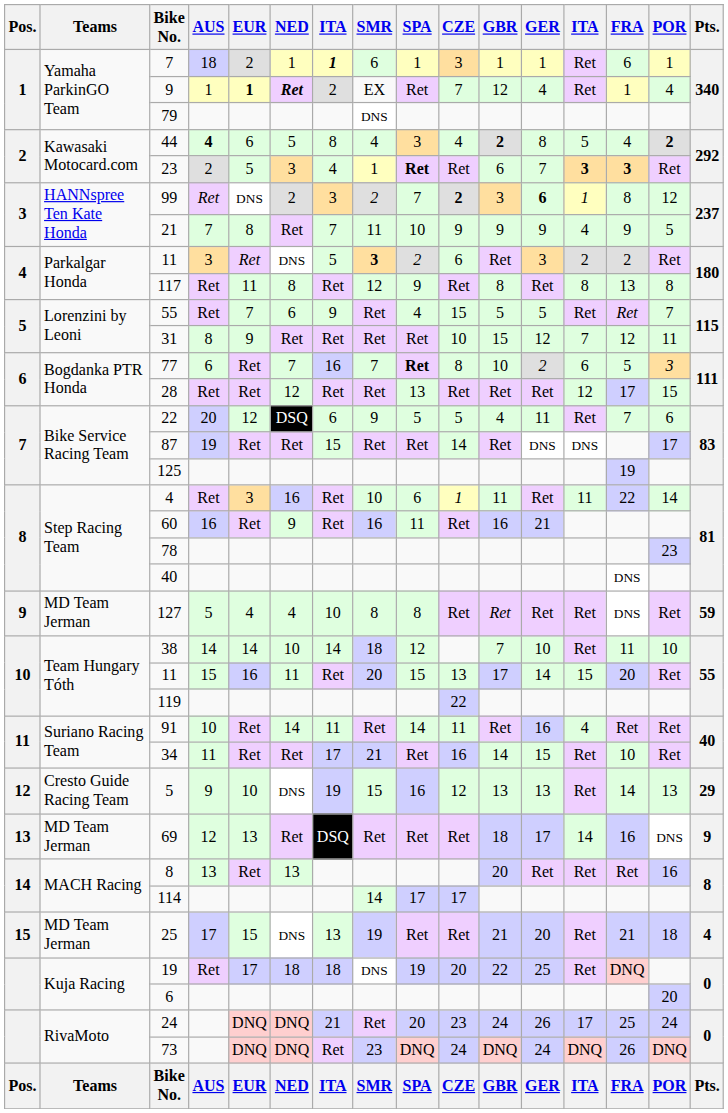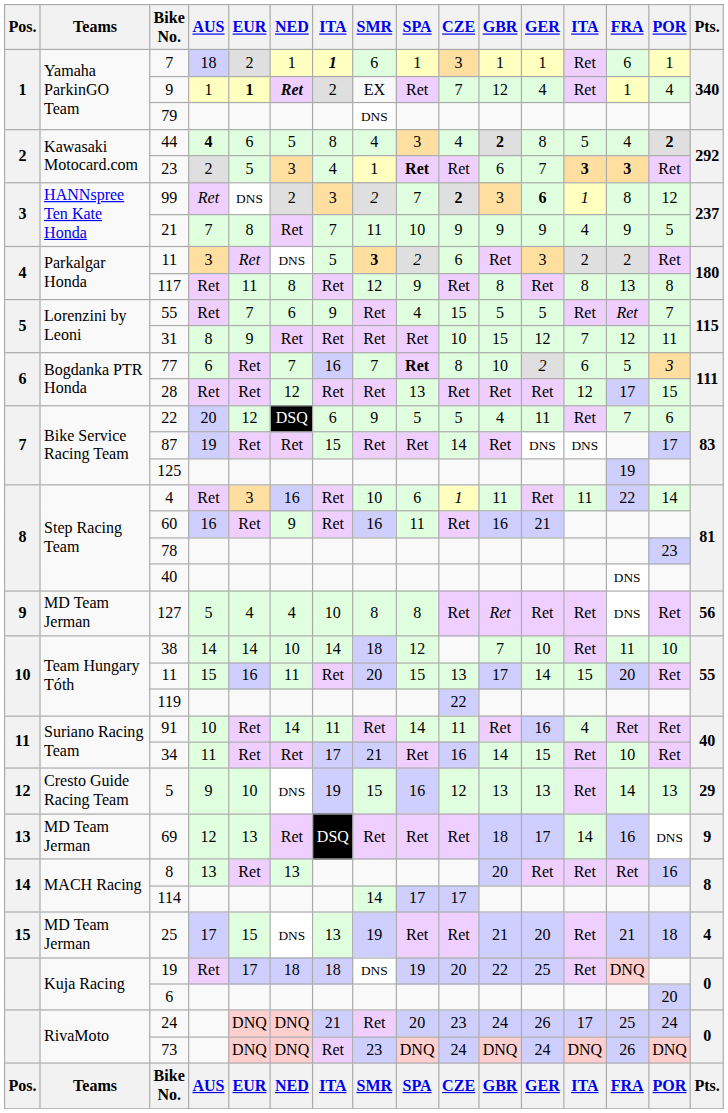 <table class="wikitable" style="font-size:85%; text-align:center;">
 <tr>
 <th>Pos.</th>
 <th>Teams</th>
 <th>Bike<br>No.</th>
 <th><a href='#'>AUS</a><br></th>
 <th><a href='#'>EUR</a><br></th>
 <th><a href='#'>NED</a><br></th>
 <th><a href='#'>ITA</a><br></th>
 <th><a href='#'>SMR</a><br></th>
 <th><a href='#'>SPA</a><br></th>
 <th><a href='#'>CZE</a><br></th>
 <th><a href='#'>GBR</a><br></th>
 <th><a href='#'>GER</a><br></th>
 <th><a href='#'>ITA</a><br></th>
 <th><a href='#'>FRA</a><br></th>
 <th><a href='#'>POR</a><br></th>
 <th>Pts.</th>
 </tr>
 <tr>
 <th rowspan="3">1</th>
 <td rowspan="3" align="left"> Yamaha ParkinGO Team</td>
 <td>7</td>
 <td style="background:#cfcfff;">18</td>
 <td style="background:#dfdfdf;">2</td>
 <td style="background:#ffffbf;">1</td>
 <td style="background:#ffffbf;"><strong><em>1</em></strong></td>
 <td style="background:#dfffdf;">6</td>
 <td style="background:#ffffbf;">1</td>
 <td style="background:#ffdf9f;">3</td>
 <td style="background:#ffffbf;">1</td>
 <td style="background:#ffffbf;">1</td>
 <td style="background:#efcfff;">Ret</td>
 <td style="background:#dfffdf;">6</td>
 <td style="background:#ffffbf;">1</td>
 <th rowspan="3">340</th>
 </tr>
 <tr>
 <td>9</td>
 <td style="background:#ffffbf;">1</td>
 <td style="background:#ffffbf;"><strong>1</strong></td>
 <td style="background:#efcfff;"><strong><em>Ret</em></strong></td>
 <td style="background:#dfdfdf;">2</td>
 <td>EX</td>
 <td style="background:#efcfff;">Ret</td>
 <td style="background:#dfffdf;">7</td>
 <td style="background:#dfffdf;">12</td>
 <td style="background:#dfffdf;">4</td>
 <td style="background:#efcfff;">Ret</td>
 <td style="background:#ffffbf;">1</td>
 <td style="background:#dfffdf;">4</td>
 </tr>
 <tr>
 <td>79</td>
 <td></td>
 <td></td>
 <td></td>
 <td></td>
 <td style="background:#ffffff;"><small>DNS</small></td>
 <td></td>
 <td></td>
 <td></td>
 <td></td>
 <td></td>
 <td></td>
 <td></td>
 </tr>
 <tr>
 <th rowspan="2">2</th>
 <td rowspan="2" align="left"> Kawasaki Motocard.com</td>
 <td>44</td>
 <td style="background:#dfffdf;"><strong>4</strong></td>
 <td style="background:#dfffdf;">6</td>
 <td style="background:#dfffdf;">5</td>
 <td style="background:#dfffdf;">8</td>
 <td style="background:#dfffdf;">4</td>
 <td style="background:#ffdf9f;">3</td>
 <td style="background:#dfffdf;">4</td>
 <td style="background:#dfdfdf;"><strong>2</strong></td>
 <td style="background:#dfffdf;">8</td>
 <td style="background:#dfffdf;">5</td>
 <td style="background:#dfffdf;">4</td>
 <td style="background:#dfdfdf;"><strong>2</strong></td>
 <th rowspan="2">292</th>
 </tr>
 <tr>
 <td>23</td>
 <td style="background:#dfdfdf;">2</td>
 <td style="background:#dfffdf;">5</td>
 <td style="background:#ffdf9f;">3</td>
 <td style="background:#dfffdf;">4</td>
 <td style="background:#ffffbf;">1</td>
 <td style="background:#efcfff;"><strong>Ret</strong></td>
 <td style="background:#efcfff;">Ret</td>
 <td style="background:#dfffdf;">6</td>
 <td style="background:#dfffdf;">7</td>
 <td style="background:#ffdf9f;"><strong>3</strong></td>
 <td style="background:#ffdf9f;"><strong>3</strong></td>
 <td style="background:#efcfff;">Ret</td>
 </tr>
 <tr>
 <th rowspan="2">3</th>
 <td rowspan="2" align="left"> <a href='#'>HANNspree Ten Kate Honda</a></td>
 <td>99</td>
 <td style="background:#efcfff;"><em>Ret</em></td>
 <td style="background:#ffffff;"><small>DNS</small></td>
 <td style="background:#dfdfdf;">2</td>
 <td style="background:#ffdf9f;">3</td>
 <td style="background:#dfdfdf;"><em>2</em></td>
 <td style="background:#dfffdf;">7</td>
 <td style="background:#dfdfdf;"><strong>2</strong></td>
 <td style="background:#ffdf9f;">3</td>
 <td style="background:#dfffdf;"><strong>6</strong></td>
 <td style="background:#ffffbf;"><em>1</em></td>
 <td style="background:#dfffdf;">8</td>
 <td style="background:#dfffdf;">12</td>
 <th rowspan="2">237</th>
 </tr>
 <tr>
 <td>21</td>
 <td style="background:#dfffdf;">7</td>
 <td style="background:#dfffdf;">8</td>
 <td style="background:#efcfff;">Ret</td>
 <td style="background:#dfffdf;">7</td>
 <td style="background:#dfffdf;">11</td>
 <td style="background:#dfffdf;">10</td>
 <td style="background:#dfffdf;">9</td>
 <td style="background:#dfffdf;">9</td>
 <td style="background:#dfffdf;">9</td>
 <td style="background:#dfffdf;">4</td>
 <td style="background:#dfffdf;">9</td>
 <td style="background:#dfffdf;">5</td>
 </tr>
 <tr>
 <th rowspan="2">4</th>
 <td rowspan="2" align="left"> Parkalgar Honda</td>
 <td>11</td>
 <td style="background:#ffdf9f;">3</td>
 <td style="background:#efcfff;"><em>Ret</em></td>
 <td style="background:#ffffff;"><small>DNS</small></td>
 <td style="background:#dfffdf;">5</td>
 <td style="background:#ffdf9f;"><strong>3</strong></td>
 <td style="background:#dfdfdf;"><em>2</em></td>
 <td style="background:#dfffdf;">6</td>
 <td style="background:#efcfff;">Ret</td>
 <td style="background:#ffdf9f;">3</td>
 <td style="background:#dfdfdf;">2</td>
 <td style="background:#dfdfdf;">2</td>
 <td style="background:#efcfff;">Ret</td>
 <th rowspan="2">180</th>
 </tr>
 <tr>
 <td>117</td>
 <td style="background:#efcfff;">Ret</td>
 <td style="background:#dfffdf;">11</td>
 <td style="background:#dfffdf;">8</td>
 <td style="background:#efcfff;">Ret</td>
 <td style="background:#dfffdf;">12</td>
 <td style="background:#dfffdf;">9</td>
 <td style="background:#efcfff;">Ret</td>
 <td style="background:#dfffdf;">8</td>
 <td style="background:#efcfff;">Ret</td>
 <td style="background:#dfffdf;">8</td>
 <td style="background:#dfffdf;">13</td>
 <td style="background:#dfffdf;">8</td>
 </tr>
 <tr>
 <th rowspan="2">5</th>
 <td rowspan="2" align="left"> Lorenzini by Leoni</td>
 <td>55</td>
 <td style="background:#efcfff;">Ret</td>
 <td style="background:#dfffdf;">7</td>
 <td style="background:#dfffdf;">6</td>
 <td style="background:#dfffdf;">9</td>
 <td style="background:#efcfff;">Ret</td>
 <td style="background:#dfffdf;">4</td>
 <td style="background:#dfffdf;">15</td>
 <td style="background:#dfffdf;">5</td>
 <td style="background:#dfffdf;">5</td>
 <td style="background:#efcfff;">Ret</td>
 <td style="background:#efcfff;"><em>Ret</em></td>
 <td style="background:#dfffdf;">7</td>
 <th rowspan="2">115</th>
 </tr>
 <tr>
 <td>31</td>
 <td style="background:#dfffdf;">8</td>
 <td style="background:#dfffdf;">9</td>
 <td style="background:#efcfff;">Ret</td>
 <td style="background:#efcfff;">Ret</td>
 <td style="background:#efcfff;">Ret</td>
 <td style="background:#efcfff;">Ret</td>
 <td style="background:#dfffdf;">10</td>
 <td style="background:#dfffdf;">15</td>
 <td style="background:#dfffdf;">12</td>
 <td style="background:#dfffdf;">7</td>
 <td style="background:#dfffdf;">12</td>
 <td style="background:#dfffdf;">11</td>
 </tr>
 <tr>
 <th rowspan="2">6</th>
 <td rowspan="2" align="left"> Bogdanka PTR Honda</td>
 <td>77</td>
 <td style="background:#dfffdf;">6</td>
 <td style="background:#efcfff;">Ret</td>
 <td style="background:#dfffdf;">7</td>
 <td style="background:#cfcfff;">16</td>
 <td style="background:#dfffdf;">7</td>
 <td style="background:#efcfff;"><strong>Ret</strong></td>
 <td style="background:#dfffdf;">8</td>
 <td style="background:#dfffdf;">10</td>
 <td style="background:#dfdfdf;"><em>2</em></td>
 <td style="background:#dfffdf;">6</td>
 <td style="background:#dfffdf;">5</td>
 <td style="background:#ffdf9f;"><em>3</em></td>
 <th rowspan="2">111</th>
 </tr>
 <tr>
 <td>28</td>
 <td style="background:#efcfff;">Ret</td>
 <td style="background:#efcfff;">Ret</td>
 <td style="background:#dfffdf;">12</td>
 <td style="background:#efcfff;">Ret</td>
 <td style="background:#efcfff;">Ret</td>
 <td style="background:#dfffdf;">13</td>
 <td style="background:#efcfff;">Ret</td>
 <td style="background:#efcfff;">Ret</td>
 <td style="background:#efcfff;">Ret</td>
 <td style="background:#dfffdf;">12</td>
 <td style="background:#cfcfff;">17</td>
 <td style="background:#dfffdf;">15</td>
 </tr>
 <tr>
 <th rowspan="3">7</th>
 <td rowspan="3" align="left"> Bike Service Racing Team</td>
 <td>22</td>
 <td style="background:#cfcfff;">20</td>
 <td style="background:#dfffdf;">12</td>
 <td style="background:#000000; color:white">DSQ</td>
 <td style="background:#dfffdf;">6</td>
 <td style="background:#dfffdf;">9</td>
 <td style="background:#dfffdf;">5</td>
 <td style="background:#dfffdf;">5</td>
 <td style="background:#dfffdf;">4</td>
 <td style="background:#dfffdf;">11</td>
 <td style="background:#efcfff;">Ret</td>
 <td style="background:#dfffdf;">7</td>
 <td style="background:#dfffdf;">6</td>
 <th rowspan="3">83</th>
 </tr>
 <tr>
 <td>87</td>
 <td style="background:#cfcfff;">19</td>
 <td style="background:#efcfff;">Ret</td>
 <td style="background:#efcfff;">Ret</td>
 <td style="background:#dfffdf;">15</td>
 <td style="background:#efcfff;">Ret</td>
 <td style="background:#efcfff;">Ret</td>
 <td style="background:#dfffdf;">14</td>
 <td style="background:#efcfff;">Ret</td>
 <td style="background:#ffffff;"><small>DNS</small></td>
 <td style="background:#ffffff;"><small>DNS</small></td>
 <td></td>
 <td style="background:#cfcfff;">17</td>
 </tr>
 <tr>
 <td>125</td>
 <td></td>
 <td></td>
 <td></td>
 <td></td>
 <td></td>
 <td></td>
 <td></td>
 <td></td>
 <td></td>
 <td></td>
 <td style="background:#cfcfff;">19</td>
 <td></td>
 </tr>
 <tr>
 <th rowspan="4">8</th>
 <td rowspan="4" align="left"> Step Racing Team</td>
 <td>4</td>
 <td style="background:#efcfff;">Ret</td>
 <td style="background:#ffdf9f;">3</td>
 <td style="background:#cfcfff;">16</td>
 <td style="background:#efcfff;">Ret</td>
 <td style="background:#dfffdf;">10</td>
 <td style="background:#dfffdf;">6</td>
 <td style="background:#ffffbf;"><em>1</em></td>
 <td style="background:#dfffdf;">11</td>
 <td style="background:#efcfff;">Ret</td>
 <td style="background:#dfffdf;">11</td>
 <td style="background:#cfcfff;">22</td>
 <td style="background:#dfffdf;">14</td>
 <th rowspan="4">81</th>
 </tr>
 <tr>
 <td>60</td>
 <td style="background:#cfcfff;">16</td>
 <td style="background:#efcfff;">Ret</td>
 <td style="background:#dfffdf;">9</td>
 <td style="background:#efcfff;">Ret</td>
 <td style="background:#cfcfff;">16</td>
 <td style="background:#dfffdf;">11</td>
 <td style="background:#efcfff;">Ret</td>
 <td style="background:#cfcfff;">16</td>
 <td style="background:#cfcfff;">21</td>
 <td></td>
 <td></td>
 <td></td>
 </tr>
 <tr>
 <td>78</td>
 <td></td>
 <td></td>
 <td></td>
 <td></td>
 <td></td>
 <td></td>
 <td></td>
 <td></td>
 <td></td>
 <td></td>
 <td></td>
 <td style="background:#cfcfff;">23</td>
 </tr>
 <tr>
 <td>40</td>
 <td></td>
 <td></td>
 <td></td>
 <td></td>
 <td></td>
 <td></td>
 <td></td>
 <td></td>
 <td></td>
 <td></td>
 <td style="background:#ffffff;"><small>DNS</small></td>
 <td></td>
 </tr>
 <tr>
 <th>9</th>
 <td align="left"> MD Team Jerman</td>
 <td>127</td>
 <td style="background:#dfffdf;">5</td>
 <td style="background:#dfffdf;">4</td>
 <td style="background:#dfffdf;">4</td>
 <td style="background:#dfffdf;">10</td>
 <td style="background:#dfffdf;">8</td>
 <td style="background:#dfffdf;">8</td>
 <td style="background:#efcfff;">Ret</td>
 <td style="background:#efcfff;"><em>Ret</em></td>
 <td style="background:#efcfff;">Ret</td>
 <td style="background:#efcfff;">Ret</td>
 <td style="background:#ffffff;"><small>DNS</small></td>
 <td style="background:#efcfff;">Ret</td>
-<th>59</th>
+<th>56</th>
 </tr>
 <tr>
 <th rowspan="3">10</th>
 <td rowspan="3" align="left"> Team Hungary Tóth</td>
 <td>38</td>
 <td style="background:#dfffdf;">14</td>
 <td style="background:#dfffdf;">14</td>
 <td style="background:#dfffdf;">10</td>
 <td style="background:#dfffdf;">14</td>
 <td style="background:#cfcfff;">18</td>
 <td style="background:#dfffdf;">12</td>
 <td></td>
 <td style="background:#dfffdf;">7</td>
 <td style="background:#dfffdf;">10</td>
 <td style="background:#efcfff;">Ret</td>
 <td style="background:#dfffdf;">11</td>
 <td style="background:#dfffdf;">10</td>
 <th rowspan="3">55</th>
 </tr>
 <tr>
 <td>11</td>
 <td style="background:#dfffdf;">15</td>
 <td style="background:#cfcfff;">16</td>
 <td style="background:#dfffdf;">11</td>
 <td style="background:#efcfff;">Ret</td>
 <td style="background:#cfcfff;">20</td>
 <td style="background:#dfffdf;">15</td>
 <td style="background:#dfffdf;">13</td>
 <td style="background:#cfcfff;">17</td>
 <td style="background:#dfffdf;">14</td>
 <td style="background:#dfffdf;">15</td>
 <td style="background:#cfcfff;">20</td>
 <td style="background:#efcfff;">Ret</td>
 </tr>
 <tr>
 <td>119</td>
 <td></td>
 <td></td>
 <td></td>
 <td></td>
 <td></td>
 <td></td>
 <td style="background:#cfcfff;">22</td>
 <td></td>
 <td></td>
 <td></td>
 <td></td>
 <td></td>
 </tr>
 <tr>
 <th rowspan="2">11</th>
 <td rowspan="2" align="left"> Suriano Racing Team</td>
 <td>91</td>
 <td style="background:#dfffdf;">10</td>
 <td style="background:#efcfff;">Ret</td>
 <td style="background:#dfffdf;">14</td>
 <td style="background:#dfffdf;">11</td>
 <td style="background:#efcfff;">Ret</td>
 <td style="background:#dfffdf;">14</td>
 <td style="background:#dfffdf;">11</td>
 <td style="background:#efcfff;">Ret</td>
 <td style="background:#cfcfff;">16</td>
 <td style="background:#dfffdf;">4</td>
 <td style="background:#efcfff;">Ret</td>
 <td style="background:#efcfff;">Ret</td>
 <th rowspan="2">40</th>
 </tr>
 <tr>
 <td>34</td>
 <td style="background:#dfffdf;">11</td>
 <td style="background:#efcfff;">Ret</td>
 <td style="background:#efcfff;">Ret</td>
 <td style="background:#cfcfff;">17</td>
 <td style="background:#cfcfff;">21</td>
 <td style="background:#efcfff;">Ret</td>
 <td style="background:#cfcfff;">16</td>
 <td style="background:#dfffdf;">14</td>
 <td style="background:#dfffdf;">15</td>
 <td style="background:#efcfff;">Ret</td>
 <td style="background:#dfffdf;">10</td>
 <td style="background:#efcfff;">Ret</td>
 </tr>
 <tr>
 <th>12</th>
 <td align="left"> Cresto Guide Racing Team</td>
 <td>5</td>
 <td style="background:#dfffdf;">9</td>
 <td style="background:#dfffdf;">10</td>
 <td style="background:#ffffff;"><small>DNS</small></td>
 <td style="background:#cfcfff;">19</td>
 <td style="background:#dfffdf;">15</td>
 <td style="background:#cfcfff;">16</td>
 <td style="background:#dfffdf;">12</td>
 <td style="background:#dfffdf;">13</td>
 <td style="background:#dfffdf;">13</td>
 <td style="background:#efcfff;">Ret</td>
 <td style="background:#dfffdf;">14</td>
 <td style="background:#dfffdf;">13</td>
 <th>29</th>
 </tr>
 <tr>
 <th>13</th>
 <td align="left"> MD Team Jerman</td>
 <td>69</td>
 <td style="background:#dfffdf;">12</td>
 <td style="background:#dfffdf;">13</td>
 <td style="background:#efcfff;">Ret</td>
 <td style="background:#000000; color:white">DSQ</td>
 <td style="background:#efcfff;">Ret</td>
 <td style="background:#efcfff;">Ret</td>
 <td style="background:#efcfff;">Ret</td>
 <td style="background:#cfcfff;">18</td>
 <td style="background:#cfcfff;">17</td>
 <td style="background:#dfffdf;">14</td>
 <td style="background:#cfcfff;">16</td>
 <td style="background:#ffffff;"><small>DNS</small></td>
 <th>9</th>
 </tr>
 <tr>
 <th rowspan="2">14</th>
 <td rowspan="2" align="left"> MACH Racing</td>
 <td>8</td>
 <td style="background:#dfffdf;">13</td>
 <td style="background:#efcfff;">Ret</td>
 <td style="background:#dfffdf;">13</td>
 <td></td>
 <td></td>
 <td></td>
 <td></td>
 <td style="background:#cfcfff;">20</td>
 <td style="background:#efcfff;">Ret</td>
 <td style="background:#efcfff;">Ret</td>
 <td style="background:#efcfff;">Ret</td>
 <td style="background:#cfcfff;">16</td>
 <th rowspan="2">8</th>
 </tr>
 <tr>
 <td>114</td>
 <td></td>
 <td></td>
 <td></td>
 <td></td>
 <td style="background:#dfffdf;">14</td>
 <td style="background:#cfcfff;">17</td>
 <td style="background:#cfcfff;">17</td>
 <td></td>
 <td></td>
 <td></td>
 <td></td>
 <td></td>
 </tr>
 <tr>
 <th>15</th>
 <td align="left"> MD Team Jerman</td>
 <td>25</td>
 <td style="background:#cfcfff;">17</td>
 <td style="background:#dfffdf;">15</td>
 <td style="background:#ffffff;"><small>DNS</small></td>
 <td style="background:#dfffdf;">13</td>
 <td style="background:#cfcfff;">19</td>
 <td style="background:#efcfff;">Ret</td>
 <td style="background:#efcfff;">Ret</td>
 <td style="background:#cfcfff;">21</td>
 <td style="background:#cfcfff;">20</td>
 <td style="background:#efcfff;">Ret</td>
 <td style="background:#cfcfff;">21</td>
 <td style="background:#cfcfff;">18</td>
 <th>4</th>
 </tr>
 <tr>
 <th rowspan="2"></th>
 <td rowspan="2" align="left"> Kuja Racing</td>
 <td>19</td>
 <td style="background:#efcfff;">Ret</td>
 <td style="background:#cfcfff;">17</td>
 <td style="background:#cfcfff;">18</td>
 <td style="background:#cfcfff;">18</td>
 <td style="background:#ffffff;"><small>DNS</small></td>
 <td style="background:#cfcfff;">19</td>
 <td style="background:#cfcfff;">20</td>
 <td style="background:#cfcfff;">22</td>
 <td style="background:#cfcfff;">25</td>
 <td style="background:#efcfff;">Ret</td>
 <td style="background:#ffcfcf;">DNQ</td>
 <td></td>
 <th rowspan="2">0</th>
 </tr>
 <tr>
 <td>6</td>
 <td></td>
 <td></td>
 <td></td>
 <td></td>
 <td></td>
 <td></td>
 <td></td>
 <td></td>
 <td></td>
 <td></td>
 <td></td>
 <td style="background:#cfcfff;">20</td>
 </tr>
 <tr>
 <th rowspan="2"></th>
 <td rowspan="2" align="left"> RivaMoto</td>
 <td>24</td>
 <td></td>
 <td style="background:#ffcfcf;">DNQ</td>
 <td style="background:#ffcfcf;">DNQ</td>
 <td style="background:#cfcfff;">21</td>
 <td style="background:#efcfff;">Ret</td>
 <td style="background:#cfcfff;">20</td>
 <td style="background:#cfcfff;">23</td>
 <td style="background:#cfcfff;">24</td>
 <td style="background:#cfcfff;">26</td>
 <td style="background:#cfcfff;">17</td>
 <td style="background:#cfcfff;">25</td>
 <td style="background:#cfcfff;">24</td>
 <th rowspan="2">0</th>
 </tr>
 <tr>
 <td>73</td>
 <td></td>
 <td style="background:#ffcfcf;">DNQ</td>
 <td style="background:#ffcfcf;">DNQ</td>
 <td style="background:#efcfff;">Ret</td>
 <td style="background:#cfcfff;">23</td>
 <td style="background:#ffcfcf;">DNQ</td>
 <td style="background:#cfcfff;">24</td>
 <td style="background:#ffcfcf;">DNQ</td>
 <td style="background:#cfcfff;">24</td>
 <td style="background:#ffcfcf;">DNQ</td>
 <td style="background:#cfcfff;">26</td>
 <td style="background:#ffcfcf;">DNQ</td>
 </tr>
 <tr>
 <th>Pos.</th>
 <th>Teams</th>
 <th>Bike<br>No.</th>
 <th><a href='#'>AUS</a><br></th>
 <th><a href='#'>EUR</a><br></th>
 <th><a href='#'>NED</a><br></th>
 <th><a href='#'>ITA</a><br></th>
 <th><a href='#'>SMR</a><br></th>
 <th><a href='#'>SPA</a><br></th>
 <th><a href='#'>CZE</a><br></th>
 <th><a href='#'>GBR</a><br></th>
 <th><a href='#'>GER</a><br></th>
 <th><a href='#'>ITA</a><br></th>
 <th><a href='#'>FRA</a><br></th>
 <th><a href='#'>POR</a><br></th>
 <th>Pts.</th>
 </tr>
 <tr>
 </tr>
 </table>
